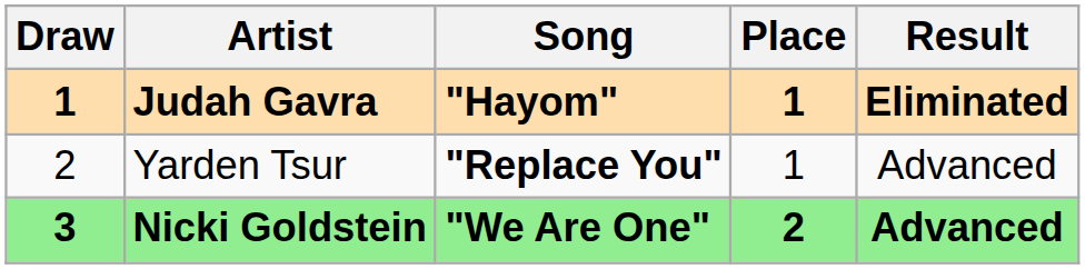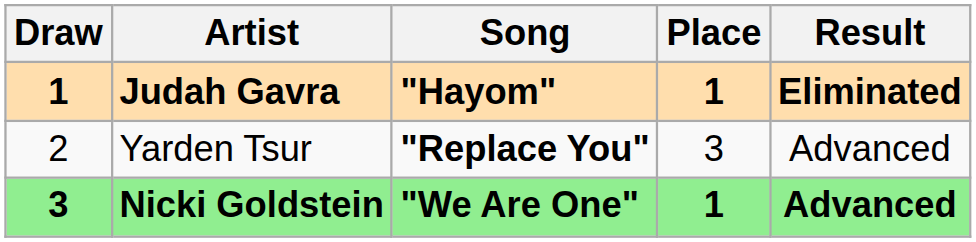 <table class="sortable wikitable" style="margin: 1em auto 1em auto; text-align:center">
 <tr>
 <th>Draw</th>
 <th>Artist</th>
 <th>Song</th>
 <th>Place</th>
 <th>Result</th>
 </tr>
 <tr style="font-weight:bold; background:navajowhite;">
 <td>1</td>
 <td align="left">Judah Gavra</td>
 <td align="left">"Hayom"</td>
 <td>1</td>
 <td>Eliminated</td>
 </tr>
 <tr>
 <td>2</td>
 <td align="left">Yarden Tsur</td>
 <td align="left"><strong>"Replace You"</strong></td>
-<td>1</td>
+<td>3</td>
 <td>Advanced</td>
 </tr>
 <tr bgcolor="#90EE90">
 <td><strong>3</strong></td>
 <td align="left"><strong>Nicki Goldstein</strong></td>
 <td align="left"><strong>"We Are One"</strong></td>
-<td><strong>2</strong></td>
+<td><strong>1</strong></td>
 <td><strong>Advanced</strong></td>
 </tr>
 </table>
